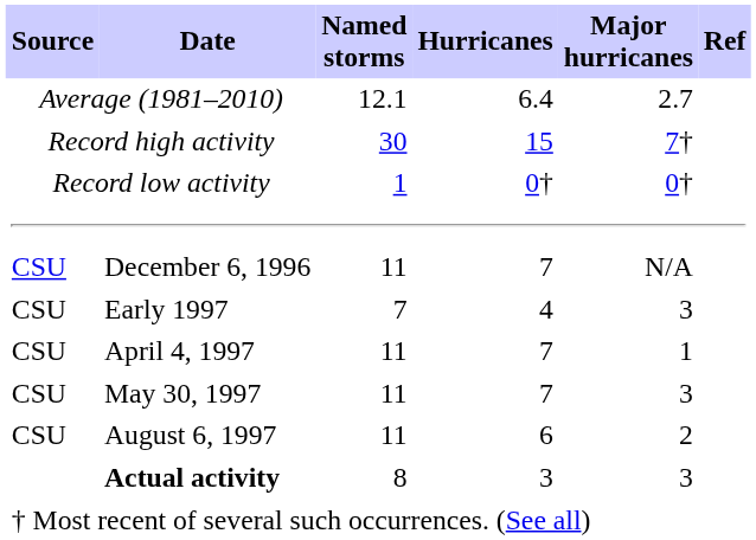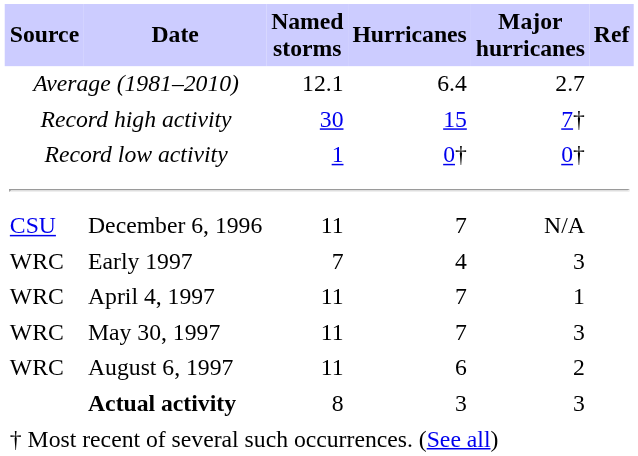 <table class="toccolours" cellspacing=0 cellpadding=3 style="float:right; margin-left:1em; text-align:right; clear: right">
 <tr style="background:#ccccff">
 <td align="center"><strong>Source</strong></td>
 <td align="center"><strong>Date</strong></td>
 <td align="center"><strong><span>Named<br>storms</span></strong></td>
 <td align="center"><strong><span>Hurricanes</span></strong></td>
 <td align="center"><strong><span>Major<br>hurricanes</span></strong></td>
 <td align="center"><strong><span>Ref</span></strong></td>
 </tr>
 <tr>
 <td align="center" colspan="2"><em>Average <span>(1981–2010)</span></em></td>
 <td>12.1</td>
 <td>6.4</td>
 <td>2.7</td>
 <td></td>
 </tr>
 <tr>
 <td align="center" colspan="2"><em>Record high activity</em></td>
 <td><a href='#'>30</a></td>
 <td><a href='#'>15</a></td>
 <td><a href='#'>7</a>†</td>
 <td></td>
 </tr>
 <tr>
 <td align="center" colspan="2"><em>Record low activity</em></td>
 <td><a href='#'>1</a></td>
 <td><a href='#'>0</a>†</td>
 <td><a href='#'>0</a>†</td>
 <td></td>
 </tr>
 <tr>
 <td colspan="6" style="text-align:center;"><hr></td>
 </tr>
 <tr>
 <td align="left"><a href='#'>CSU</a></td>
 <td align="left">December 6, 1996</td>
 <td>11</td>
 <td>7</td>
 <td>N/A</td>
 <td></td>
 </tr>
 <tr>
-<td align="left">CSU</td>
+<td align="left">WRC</td>
 <td align="left">Early 1997</td>
 <td>7</td>
 <td>4</td>
 <td>3</td>
 <td></td>
 </tr>
 <tr>
-<td align="left">CSU</td>
+<td align="left">WRC</td>
 <td align="left">April 4, 1997</td>
 <td>11</td>
 <td>7</td>
 <td>1</td>
 <td></td>
 </tr>
 <tr>
-<td align="left">CSU</td>
+<td align="left">WRC</td>
 <td align="left">May 30, 1997</td>
 <td>11</td>
 <td>7</td>
 <td>3</td>
 <td></td>
 </tr>
 <tr>
-<td align="left">CSU</td>
+<td align="left">WRC</td>
 <td align="left">August 6, 1997</td>
 <td>11</td>
 <td>6</td>
 <td>2</td>
 <td></td>
 </tr>
 <tr>
 <td align="left"></td>
 <td align="left"><strong>Actual activity</strong><br></td>
 <td>8</td>
 <td>3</td>
 <td>3</td>
 </tr>
 <tr>
 <td align="left" colspan="5">† Most recent of several such occurrences. (<a href='#'>See all</a>)</td>
 </tr>
 <tr>
 </tr>
 </table>
